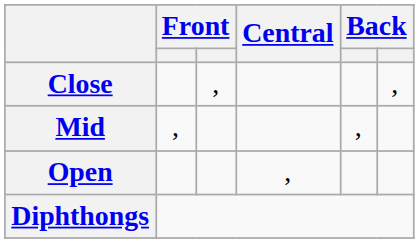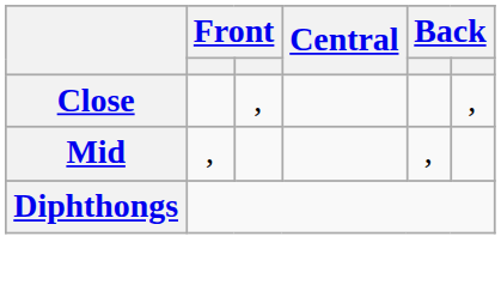 <table class="wikitable" style="text-align: center;">
 <tr>
 <th rowspan="2"></th>
 <th colspan="2"><a href='#'>Front</a></th>
 <th rowspan="2"><a href='#'>Central</a></th>
 <th colspan="2"><a href='#'>Back</a></th>
 </tr>
 <tr>
 <th></th>
 <th></th>
 <th></th>
 <th></th>
 </tr>
 <tr>
 <th><a href='#'>Close</a></th>
 <td></td>
 <td>, </td>
 <td></td>
 <td></td>
 <td>, </td>
 </tr>
 <tr>
 <th><a href='#'>Mid</a></th>
 <td>, </td>
 <td></td>
 <td></td>
 <td>, </td>
 <td></td>
 </tr>
 <tr>
-<th><a href='#'>Open</a></th>
-<td></td>
-<td></td>
-<td>, </td>
-<td></td>
-<td></td>
-</tr>
-<tr>
 <th><a href='#'>Diphthongs</a></th>
 <td colspan="5"></td>
 </tr>
 </table>
